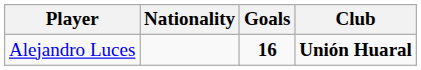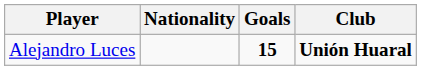 <table class="wikitable">
 <tr>
 <th>Player</th>
 <th>Nationality</th>
 <th>Goals</th>
 <th>Club</th>
 </tr>
 <tr align=center>
 <td><a href='#'>Alejandro Luces</a></td>
 <td></td>
-<td><strong>16</strong></td>
+<td><strong>15</strong></td>
 <td><strong>Unión Huaral</strong></td>
 </tr>
 </table>
